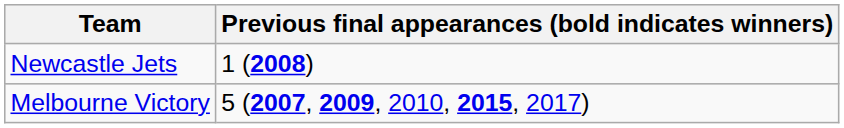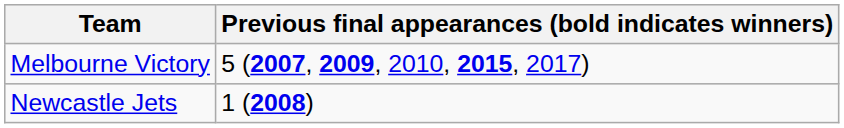 <table class="wikitable">
 <tr>
 <th>Team</th>
 <th>Previous final appearances (bold indicates winners)</th>
 </tr>
 <tr>
+<td><a href='#'>Melbourne Victory</a></td>
+<td>5 (<strong><a href='#'>2007</a></strong>, <strong><a href='#'>2009</a></strong>, <a href='#'>2010</a>, <strong><a href='#'>2015</a></strong>, <a href='#'>2017</a>)</td>
+</tr>
+<tr>
 <td><a href='#'>Newcastle Jets</a></td>
 <td>1 (<strong><a href='#'>2008</a></strong>)</td>
 </tr>
-<tr>
-<td><a href='#'>Melbourne Victory</a></td>
-<td>5 (<strong><a href='#'>2007</a></strong>, <strong><a href='#'>2009</a></strong>, <a href='#'>2010</a>, <strong><a href='#'>2015</a></strong>, <a href='#'>2017</a>)</td>
-</tr>
 </table>
